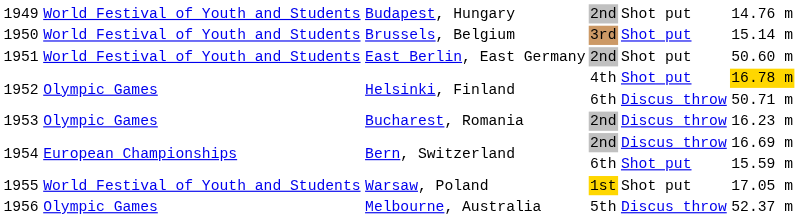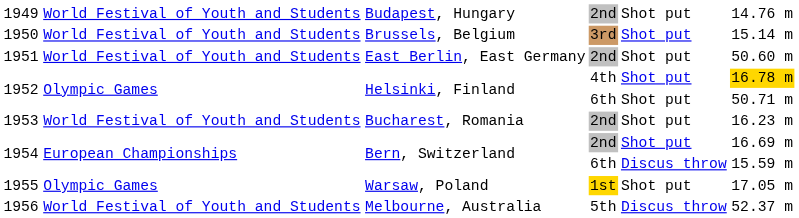 <table>
 <tr>
 <td>1949</td>
 <td><a href='#'>World Festival of Youth and Students</a></td>
 <td><a href='#'>Budapest</a>, Hungary</td>
 <td bgcolor=silver>2nd</td>
 <td>Shot put</td>
 <td>14.76 m</td>
 </tr>
 <tr>
 <td>1950</td>
 <td><a href='#'>World Festival of Youth and Students</a></td>
 <td><a href='#'>Brussels</a>, Belgium</td>
 <td bgcolor=cc9966>3rd</td>
 <td><a href='#'>Shot put</a></td>
 <td>15.14 m</td>
 </tr>
 <tr>
 <td>1951</td>
 <td><a href='#'>World Festival of Youth and Students</a></td>
 <td><a href='#'>East Berlin</a>, East Germany</td>
 <td bgcolor=silver>2nd</td>
 <td>Shot put</td>
 <td>50.60 m</td>
 </tr>
 <tr>
 <td rowspan=2>1952</td>
 <td rowspan=2><a href='#'>Olympic Games</a></td>
 <td rowspan=2><a href='#'>Helsinki</a>, Finland</td>
 <td>4th</td>
 <td><a href='#'>Shot put</a></td>
 <td style="background: gold;">16.78 m</td>
 </tr>
 <tr>
 <td>6th</td>
-<td><a href='#'>Discus throw</a></td>
+<td>Shot put</td>
 <td>50.71 m</td>
 </tr>
 <tr>
 <td>1953</td>
-<td><a href='#'>Olympic Games</a></td>
+<td><a href='#'>World Festival of Youth and Students</a></td>
 <td><a href='#'>Bucharest</a>, Romania</td>
 <td bgcolor=silver>2nd</td>
-<td><a href='#'>Discus throw</a></td>
+<td>Shot put</td>
 <td>16.23 m</td>
 </tr>
 <tr>
 <td rowspan=2>1954</td>
 <td rowspan=2><a href='#'>European Championships</a></td>
 <td rowspan=2><a href='#'>Bern</a>, Switzerland</td>
 <td bgcolor=silver>2nd</td>
-<td><a href='#'>Discus throw</a></td>
+<td><a href='#'>Shot put</a></td>
 <td>16.69 m</td>
 </tr>
 <tr>
 <td>6th</td>
-<td><a href='#'>Shot put</a></td>
+<td><a href='#'>Discus throw</a></td>
 <td>15.59 m</td>
 </tr>
 <tr>
 <td>1955</td>
-<td><a href='#'>World Festival of Youth and Students</a></td>
+<td><a href='#'>Olympic Games</a></td>
 <td><a href='#'>Warsaw</a>, Poland</td>
 <td bgcolor=gold>1st</td>
 <td>Shot put</td>
 <td>17.05 m</td>
 </tr>
 <tr>
 <td>1956</td>
-<td><a href='#'>Olympic Games</a></td>
+<td><a href='#'>World Festival of Youth and Students</a></td>
 <td><a href='#'>Melbourne</a>, Australia</td>
 <td>5th</td>
 <td><a href='#'>Discus throw</a></td>
 <td>52.37 m</td>
 </tr>
 </table>
